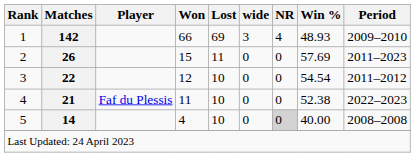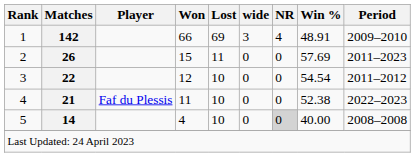 <table class="wikitable">
 <tr>
 <th>Rank</th>
 <th>Matches</th>
 <th>Player</th>
 <th>Won</th>
 <th>Lost</th>
 <th>wide</th>
 <th>NR</th>
 <th>Win %</th>
 <th>Period</th>
 </tr>
 <tr>
 <td align=center>1</td>
 <th scope=row style=text-align:center;>142</th>
 <td></td>
 <td>66</td>
 <td>69</td>
 <td>3</td>
 <td>4</td>
-<td>48.93</td>
+<td>48.91</td>
 <td>2009–2010</td>
 </tr>
 <tr>
 <td align=center>2</td>
 <th scope=row style=text-align:center;>26</th>
 <td></td>
 <td>15</td>
 <td>11</td>
 <td>0</td>
 <td>0</td>
 <td>57.69</td>
 <td>2011–2023</td>
 </tr>
 <tr>
 <td align=center>3</td>
 <th scope=row style=text-align:center;>22</th>
 <td></td>
 <td>12</td>
 <td>10</td>
 <td>0</td>
 <td>0</td>
 <td>54.54</td>
 <td>2011–2012</td>
 </tr>
 <tr>
 <td align=center>4</td>
 <th scope=row style=text-align:center;>21</th>
 <td><a href='#'>Faf du Plessis</a></td>
 <td>11</td>
 <td>10</td>
 <td>0</td>
 <td>0</td>
 <td>52.38</td>
 <td>2022–2023</td>
 </tr>
 <tr>
 <td align=center>5</td>
 <th scope=row style=text-align:center;>14</th>
 <td></td>
 <td>4</td>
 <td>10</td>
 <td>0</td>
 <td style="background: lightgrey;">0</td>
 <td>40.00</td>
 <td>2008–2008</td>
 </tr>
 <tr>
 </tr>
 <tr class=sortbottom>
 <td colspan=9><small>Last Updated: 24 April 2023</small></td>
 </tr>
 </table>
